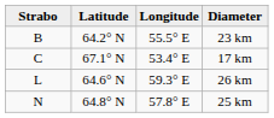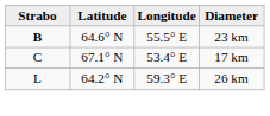 <table class="wikitable">
 <tr>
 <th width="25%" style="background:#eeeeee;">Strabo</th>
 <th width="25%" style="background:#eeeeee;">Latitude</th>
 <th width="25%" style="background:#eeeeee;">Longitude</th>
 <th width="25%" style="background:#eeeeee;">Diameter</th>
 </tr>
 <tr>
-<td align="center">B</td>
-<td align="center">64.2° N</td>
+<td align="center"><strong>B</strong></td>
+<td align="center">64.6° N</td>
 <td align="center">55.5° E</td>
 <td align="center">23 km</td>
 </tr>
 <tr>
 <td align="center">C</td>
 <td align="center">67.1° N</td>
 <td align="center">53.4° E</td>
 <td align="center">17 km</td>
 </tr>
 <tr>
 <td align="center">L</td>
-<td align="center">64.6° N</td>
+<td align="center">64.2° N</td>
 <td align="center">59.3° E</td>
 <td align="center">26 km</td>
 </tr>
-<tr>
-<td align="center">N</td>
-<td align="center">64.8° N</td>
-<td align="center">57.8° E</td>
-<td align="center">25 km</td>
-</tr>
 </table>
